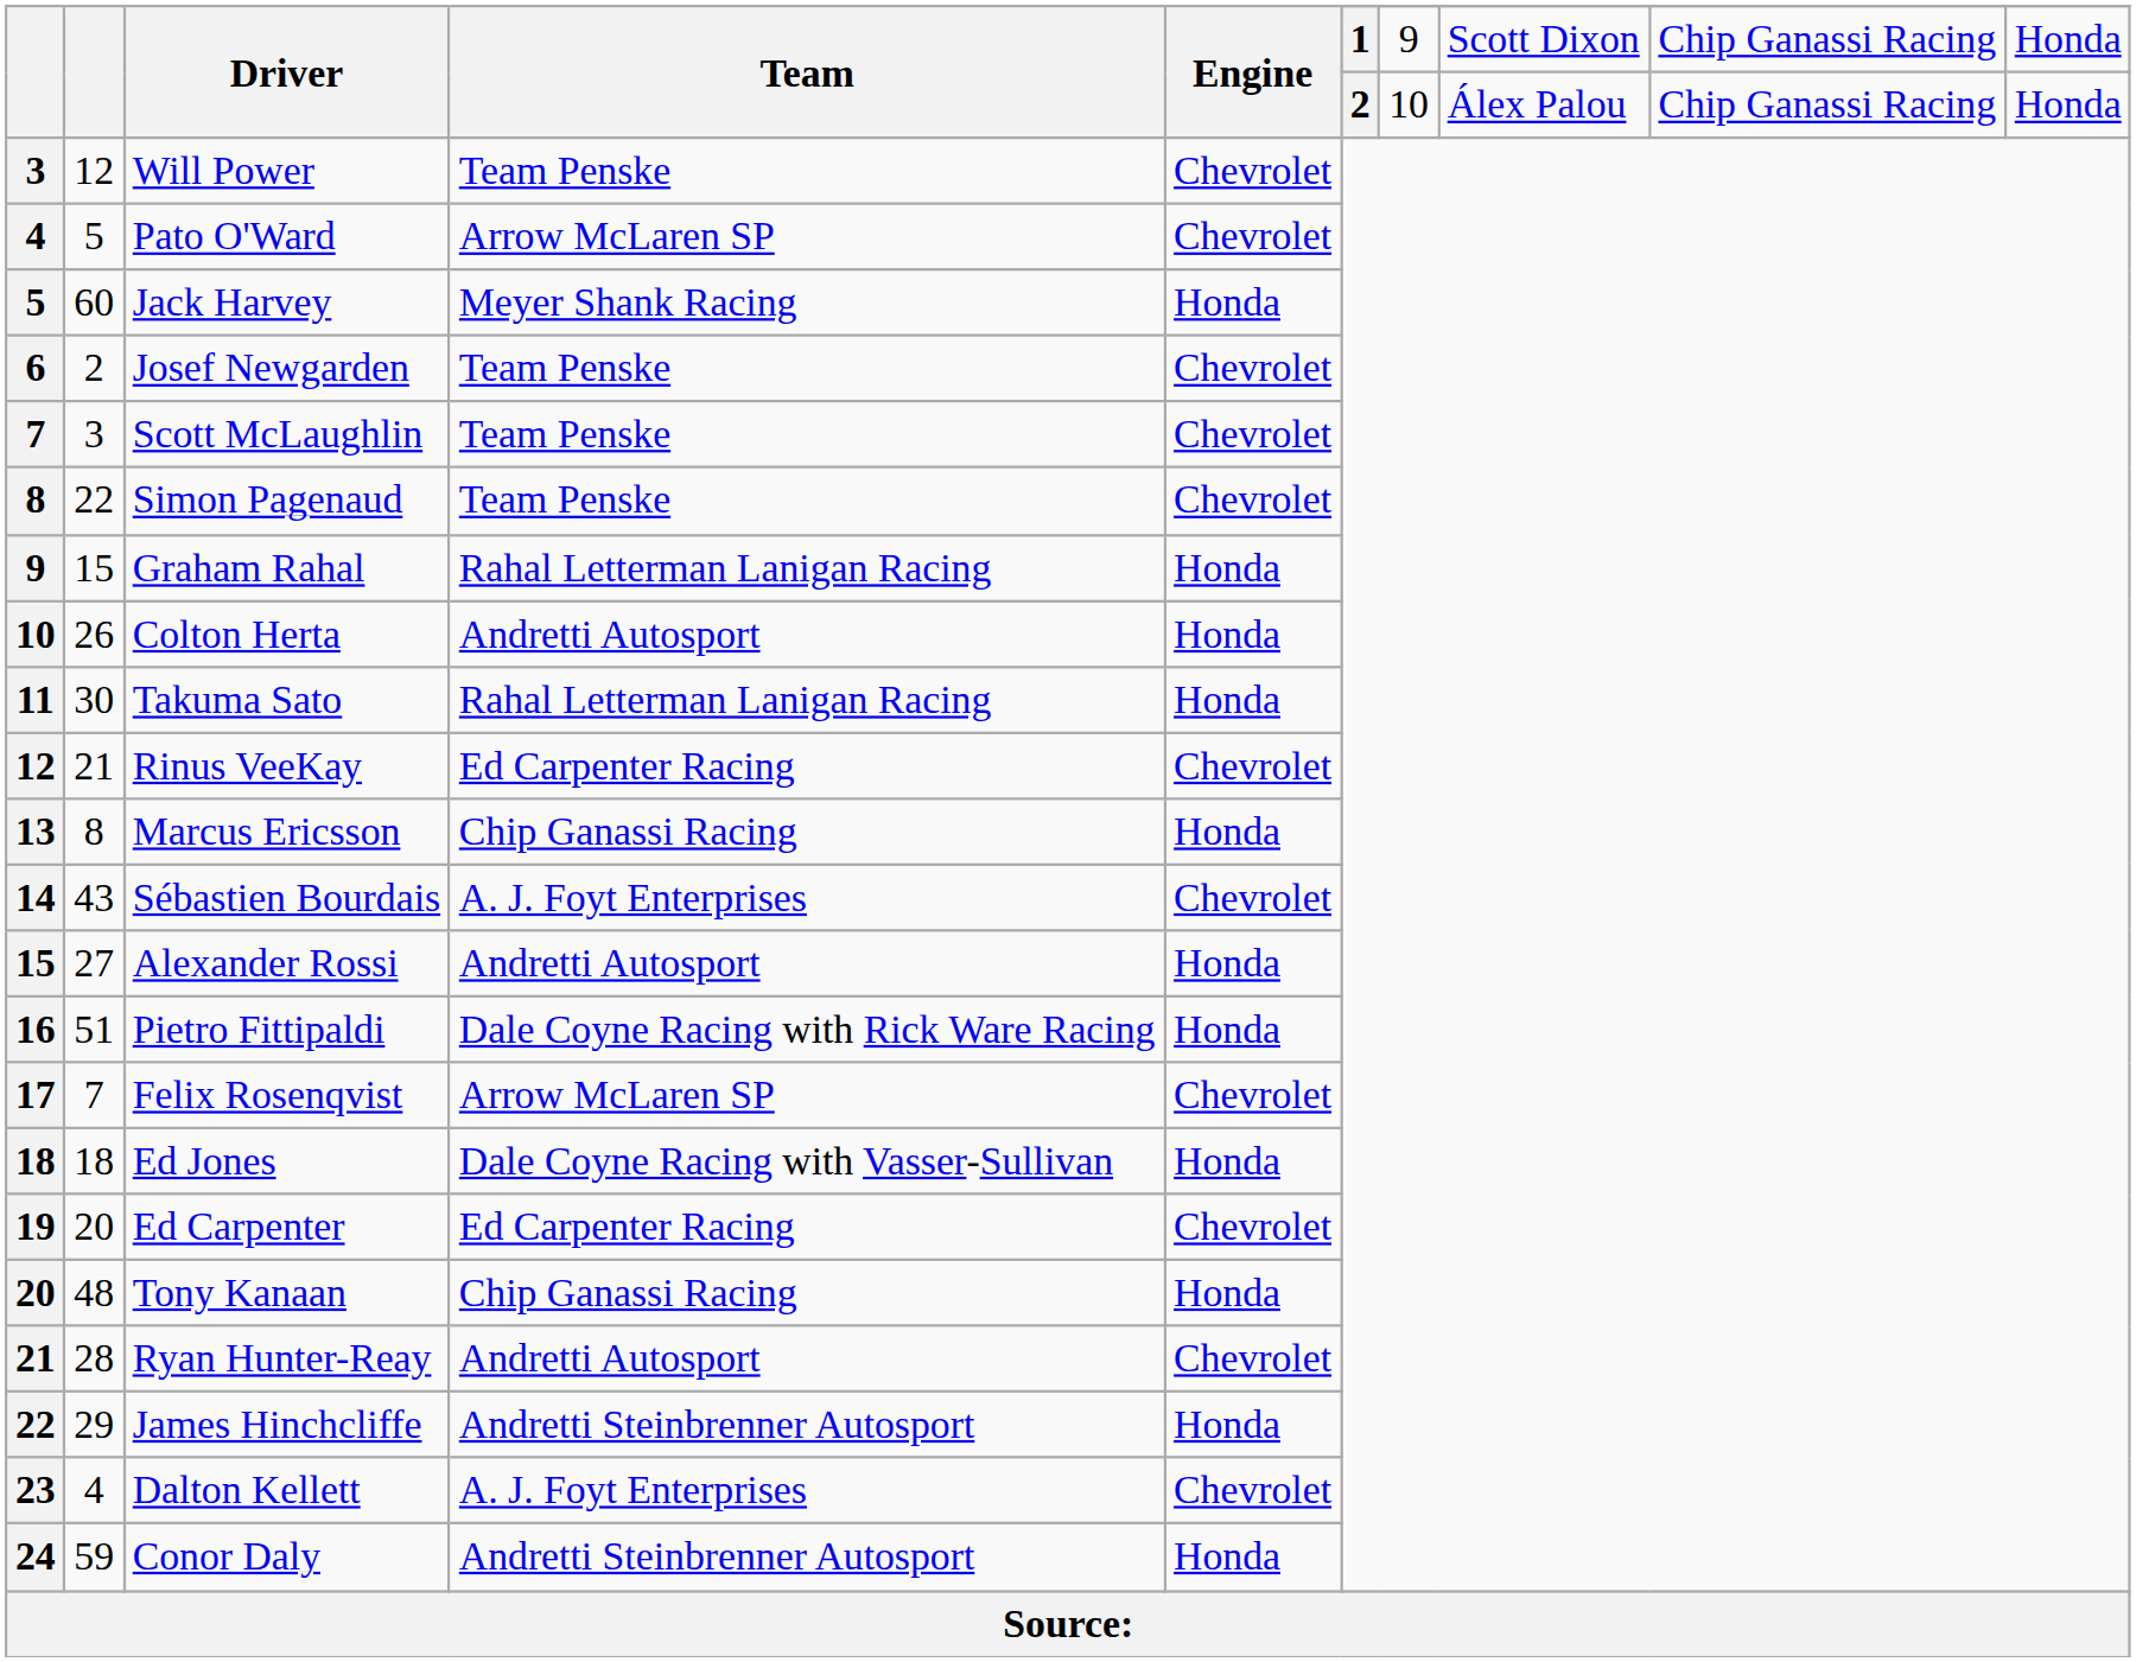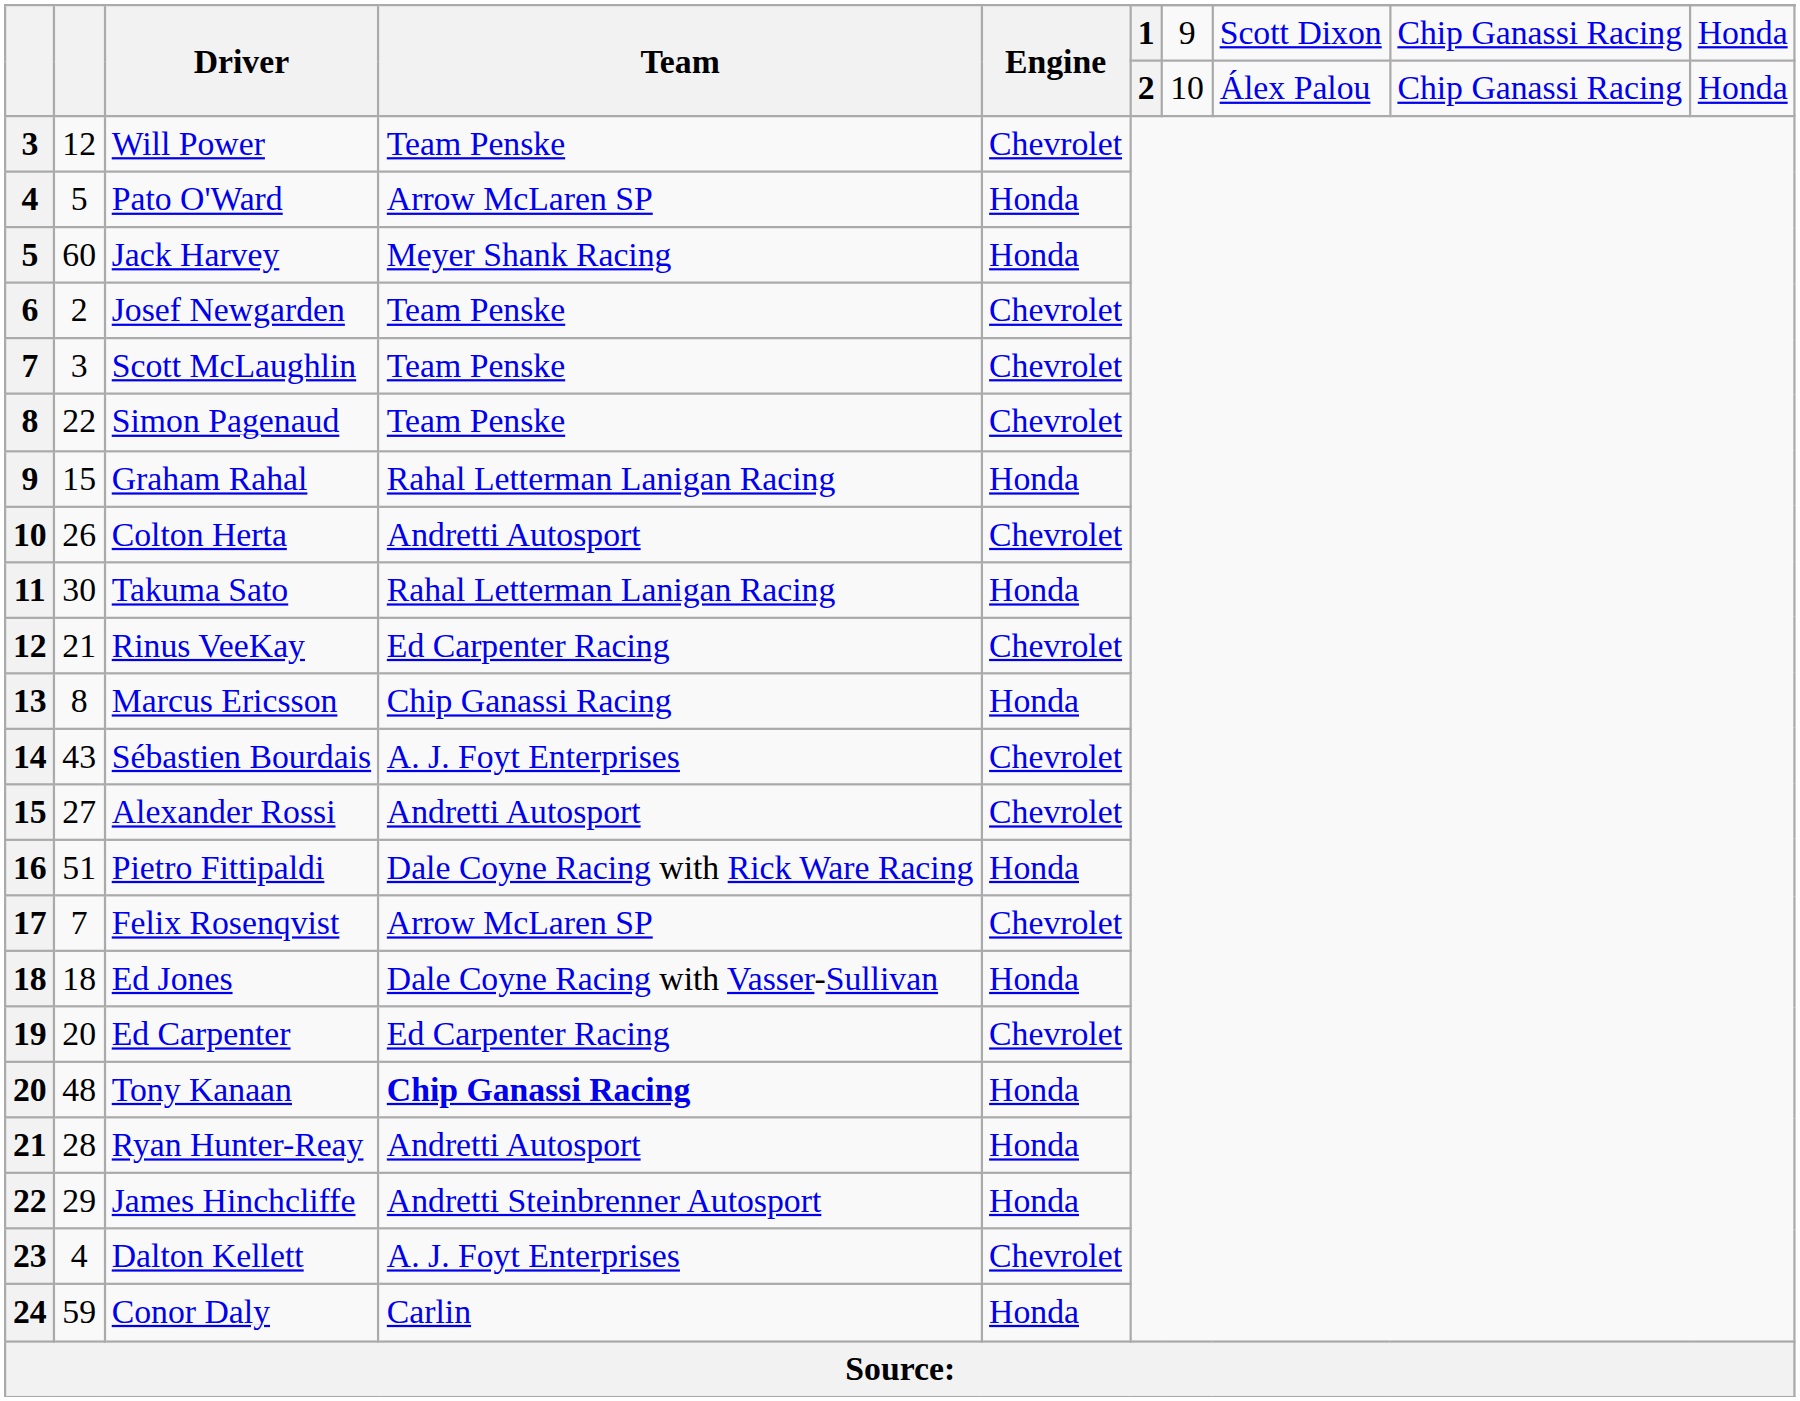 <table class="wikitable sortable" style="text-align:center; font-size:95%;">
 <tr>
 <th rowspan="3"></th>
 <th rowspan="3"></th>
 <th rowspan="3">Driver</th>
 <th rowspan="3">Team</th>
 <th rowspan="3">Engine</th>
 </tr>
 <tr>
 <th scope="row">1</th>
 <td align="center">9</td>
 <td align="left"> <a href='#'>Scott Dixon</a> <strong></strong></td>
 <td align="left"><a href='#'>Chip Ganassi Racing</a></td>
 <td align="left"><a href='#'>Honda</a></td>
 </tr>
 <tr>
 <th scope="row">2</th>
 <td align="center">10</td>
 <td align="left"> <a href='#'>Álex Palou</a></td>
 <td align="left"><a href='#'>Chip Ganassi Racing</a></td>
 <td align="left"><a href='#'>Honda</a></td>
 </tr>
 <tr>
 <th scope="row">3</th>
 <td align="center">12</td>
 <td align="left"> <a href='#'>Will Power</a> <strong></strong></td>
 <td align="left"><a href='#'>Team Penske</a></td>
 <td align="left"><a href='#'>Chevrolet</a></td>
 </tr>
 <tr>
 <th scope="row">4</th>
 <td align="center">5</td>
 <td align="left"> <a href='#'>Pato O'Ward</a></td>
 <td align="left"><a href='#'>Arrow McLaren SP</a></td>
-<td align="left"><a href='#'>Chevrolet</a></td>
+<td align="left"><a href='#'>Honda</a></td>
 </tr>
 <tr>
 <th scope="row">5</th>
 <td align="center">60</td>
 <td align="left"> <a href='#'>Jack Harvey</a></td>
 <td align="left"><a href='#'>Meyer Shank Racing</a></td>
 <td align="left"><a href='#'>Honda</a></td>
 </tr>
 <tr>
 <th scope="row">6</th>
 <td align="center">2</td>
 <td align="left"> <a href='#'>Josef Newgarden</a> <strong></strong></td>
 <td align="left"><a href='#'>Team Penske</a></td>
 <td align="left"><a href='#'>Chevrolet</a></td>
 </tr>
 <tr>
 <th scope="row">7</th>
 <td align="center">3</td>
 <td align="left"> <a href='#'>Scott McLaughlin</a> <strong></strong></td>
 <td align="left"><a href='#'>Team Penske</a></td>
 <td align="left"><a href='#'>Chevrolet</a></td>
 </tr>
 <tr>
 <th scope="row">8</th>
 <td align="center">22</td>
 <td align="left"> <a href='#'>Simon Pagenaud</a></td>
 <td align="left"><a href='#'>Team Penske</a></td>
 <td align="left"><a href='#'>Chevrolet</a></td>
 </tr>
 <tr>
 <th scope="row">9</th>
 <td align="center">15</td>
 <td align="left"> <a href='#'>Graham Rahal</a> <strong></strong></td>
 <td align="left"><a href='#'>Rahal Letterman Lanigan Racing</a></td>
 <td align="left"><a href='#'>Honda</a></td>
 </tr>
 <tr>
 <th scope="row">10</th>
 <td align="center">26</td>
 <td align="left"> <a href='#'>Colton Herta</a></td>
 <td align="left"><a href='#'>Andretti Autosport</a></td>
-<td align="left"><a href='#'>Honda</a></td>
+<td align="left"><a href='#'>Chevrolet</a></td>
 </tr>
 <tr>
 <th scope="row">11</th>
 <td align="center">30</td>
 <td align="left"> <a href='#'>Takuma Sato</a> <strong></strong></td>
 <td align="left"><a href='#'>Rahal Letterman Lanigan Racing</a></td>
 <td align="left"><a href='#'>Honda</a></td>
 </tr>
 <tr>
 <th scope="row">12</th>
 <td align="center">21</td>
 <td align="left"> <a href='#'>Rinus VeeKay</a></td>
 <td align="left"><a href='#'>Ed Carpenter Racing</a></td>
 <td align="left"><a href='#'>Chevrolet</a></td>
 </tr>
 <tr>
 <th scope="row">13</th>
 <td align="center">8</td>
 <td align="left"> <a href='#'>Marcus Ericsson</a></td>
 <td align="left"><a href='#'>Chip Ganassi Racing</a></td>
 <td align="left"><a href='#'>Honda</a></td>
 </tr>
 <tr>
 <th scope="row">14</th>
 <td align="center">43</td>
 <td align="left"> <a href='#'>Sébastien Bourdais</a></td>
 <td align="left"><a href='#'>A. J. Foyt Enterprises</a></td>
 <td align="left"><a href='#'>Chevrolet</a></td>
 </tr>
 <tr>
 <th scope="row">15</th>
 <td align="center">27</td>
 <td align="left"> <a href='#'>Alexander Rossi</a></td>
 <td align="left"><a href='#'>Andretti Autosport</a></td>
-<td align="left"><a href='#'>Honda</a></td>
+<td align="left"><a href='#'>Chevrolet</a></td>
 </tr>
 <tr>
 <th scope="row">16</th>
 <td align="center">51</td>
 <td align="left"> <a href='#'>Pietro Fittipaldi</a></td>
 <td align="left"><a href='#'>Dale Coyne Racing</a> with <a href='#'>Rick Ware Racing</a></td>
 <td align="left"><a href='#'>Honda</a></td>
 </tr>
 <tr>
 <th scope="row">17</th>
 <td align="center">7</td>
 <td align="left"> <a href='#'>Felix Rosenqvist</a></td>
 <td align="left"><a href='#'>Arrow McLaren SP</a></td>
 <td align="left"><a href='#'>Chevrolet</a></td>
 </tr>
 <tr>
 <th scope="row">18</th>
 <td align="center">18</td>
 <td align="left"> <a href='#'>Ed Jones</a></td>
 <td align="left"><a href='#'>Dale Coyne Racing</a> with <a href='#'>Vasser</a>-<a href='#'>Sullivan</a></td>
 <td align="left"><a href='#'>Honda</a></td>
 </tr>
 <tr>
 <th scope="row">19</th>
 <td align="center">20</td>
 <td align="left"> <a href='#'>Ed Carpenter</a> <strong></strong></td>
 <td align="left"><a href='#'>Ed Carpenter Racing</a></td>
 <td align="left"><a href='#'>Chevrolet</a></td>
 </tr>
 <tr>
 <th scope="row">20</th>
 <td align="center">48</td>
 <td align="left"> <a href='#'>Tony Kanaan</a> <strong></strong></td>
-<td align="left"><a href='#'>Chip Ganassi Racing</a></td>
+<td align="left"><strong><a href='#'>Chip Ganassi Racing</a></strong></td>
 <td align="left"><a href='#'>Honda</a></td>
 </tr>
 <tr>
 <th scope="row">21</th>
 <td align="center">28</td>
 <td align="left"> <a href='#'>Ryan Hunter-Reay</a></td>
 <td align="left"><a href='#'>Andretti Autosport</a></td>
-<td align="left"><a href='#'>Chevrolet</a></td>
+<td align="left"><a href='#'>Honda</a></td>
 </tr>
 <tr>
 <th scope="row">22</th>
 <td align="center">29</td>
 <td align="left"> <a href='#'>James Hinchcliffe</a></td>
 <td align="left"><a href='#'>Andretti Steinbrenner Autosport</a></td>
 <td align="left"><a href='#'>Honda</a></td>
 </tr>
 <tr>
 <th scope="row">23</th>
 <td align="center">4</td>
 <td align="left"> <a href='#'>Dalton Kellett</a></td>
 <td align="left"><a href='#'>A. J. Foyt Enterprises</a></td>
 <td align="left"><a href='#'>Chevrolet</a></td>
 </tr>
 <tr>
 <th scope="row">24</th>
 <td align="center">59</td>
 <td align="left"> <a href='#'>Conor Daly</a></td>
-<td align="left"><a href='#'>Andretti Steinbrenner Autosport</a></td>
+<td align="left"><a href='#'>Carlin</a></td>
 <td align="left"><a href='#'>Honda</a></td>
 </tr>
 <tr>
 <th colspan="10">Source:</th>
 </tr>
 </table>
